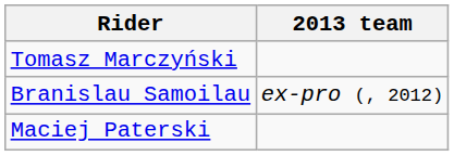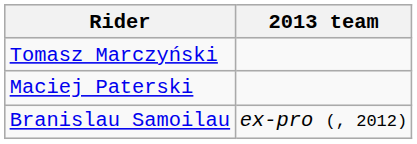 <table class="wikitable">
 <tr>
 <th>Rider</th>
 <th>2013 team</th>
 </tr>
 <tr>
 <td><a href='#'>Tomasz Marczyński</a></td>
 <td></td>
 </tr>
 <tr>
+<td><a href='#'>Maciej Paterski</a></td>
+<td></td>
+</tr>
+<tr>
 <td><a href='#'>Branislau Samoilau</a></td>
 <td><em>ex-pro</em> <small>(, 2012)</small></td>
 </tr>
-<tr>
-<td><a href='#'>Maciej Paterski</a></td>
-<td></td>
-</tr>
 </table>
